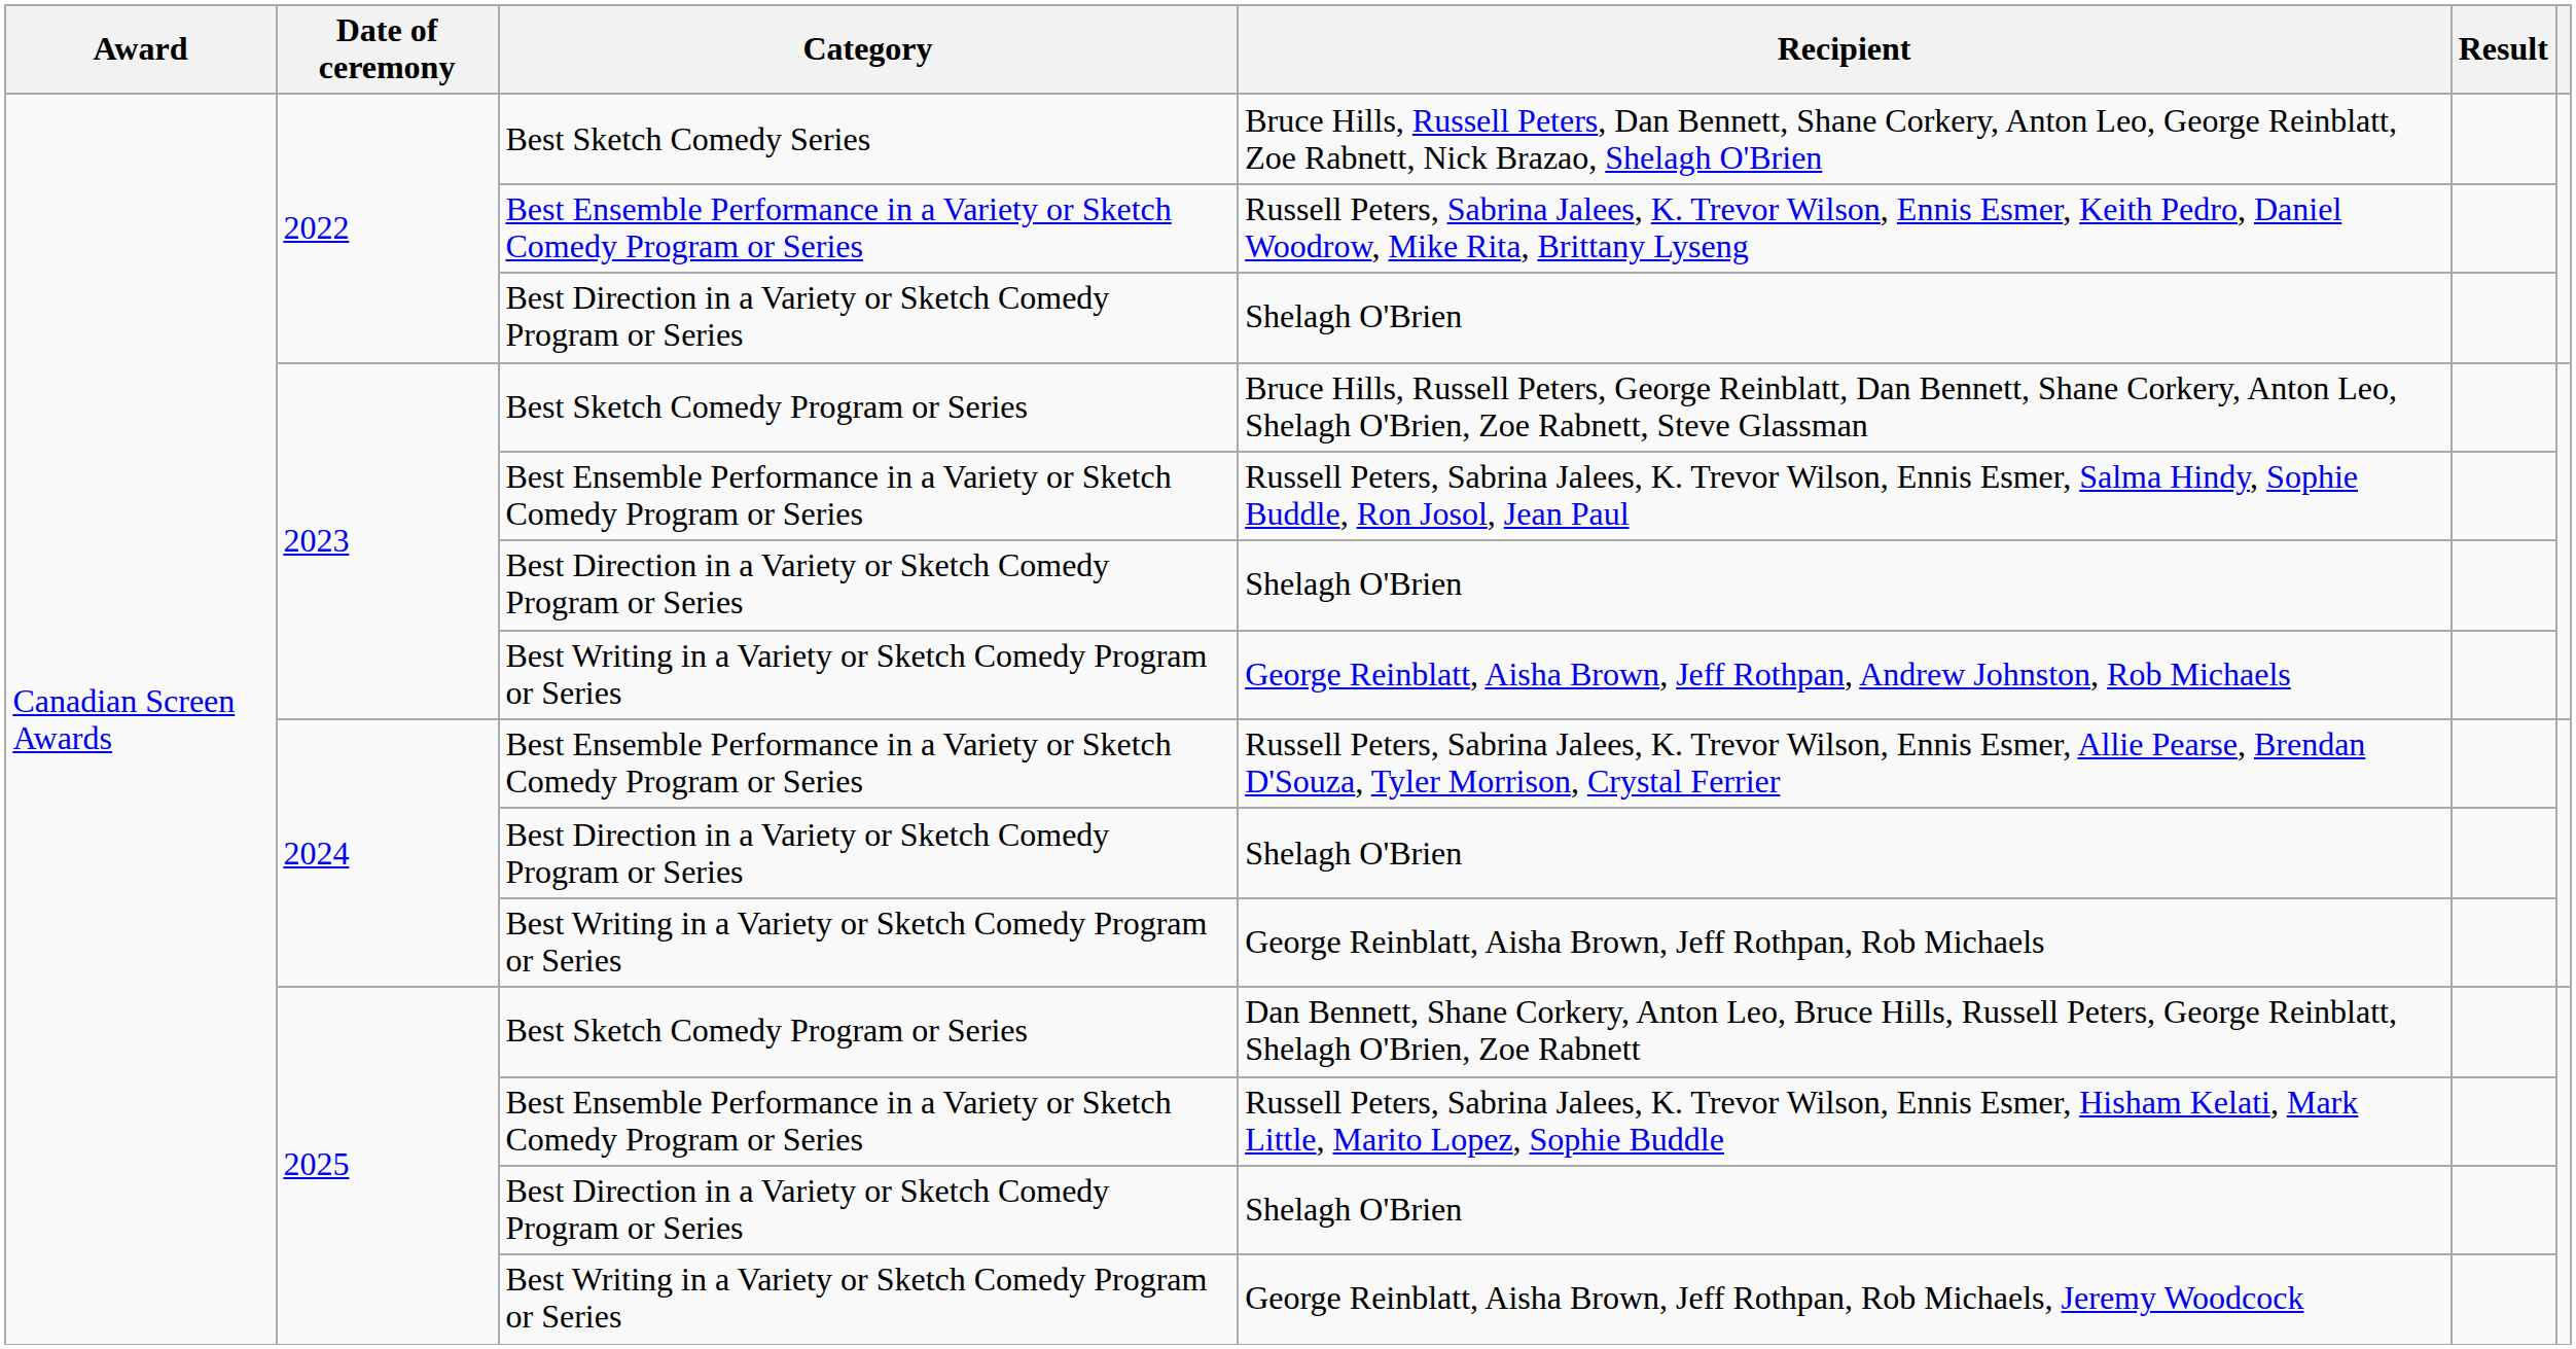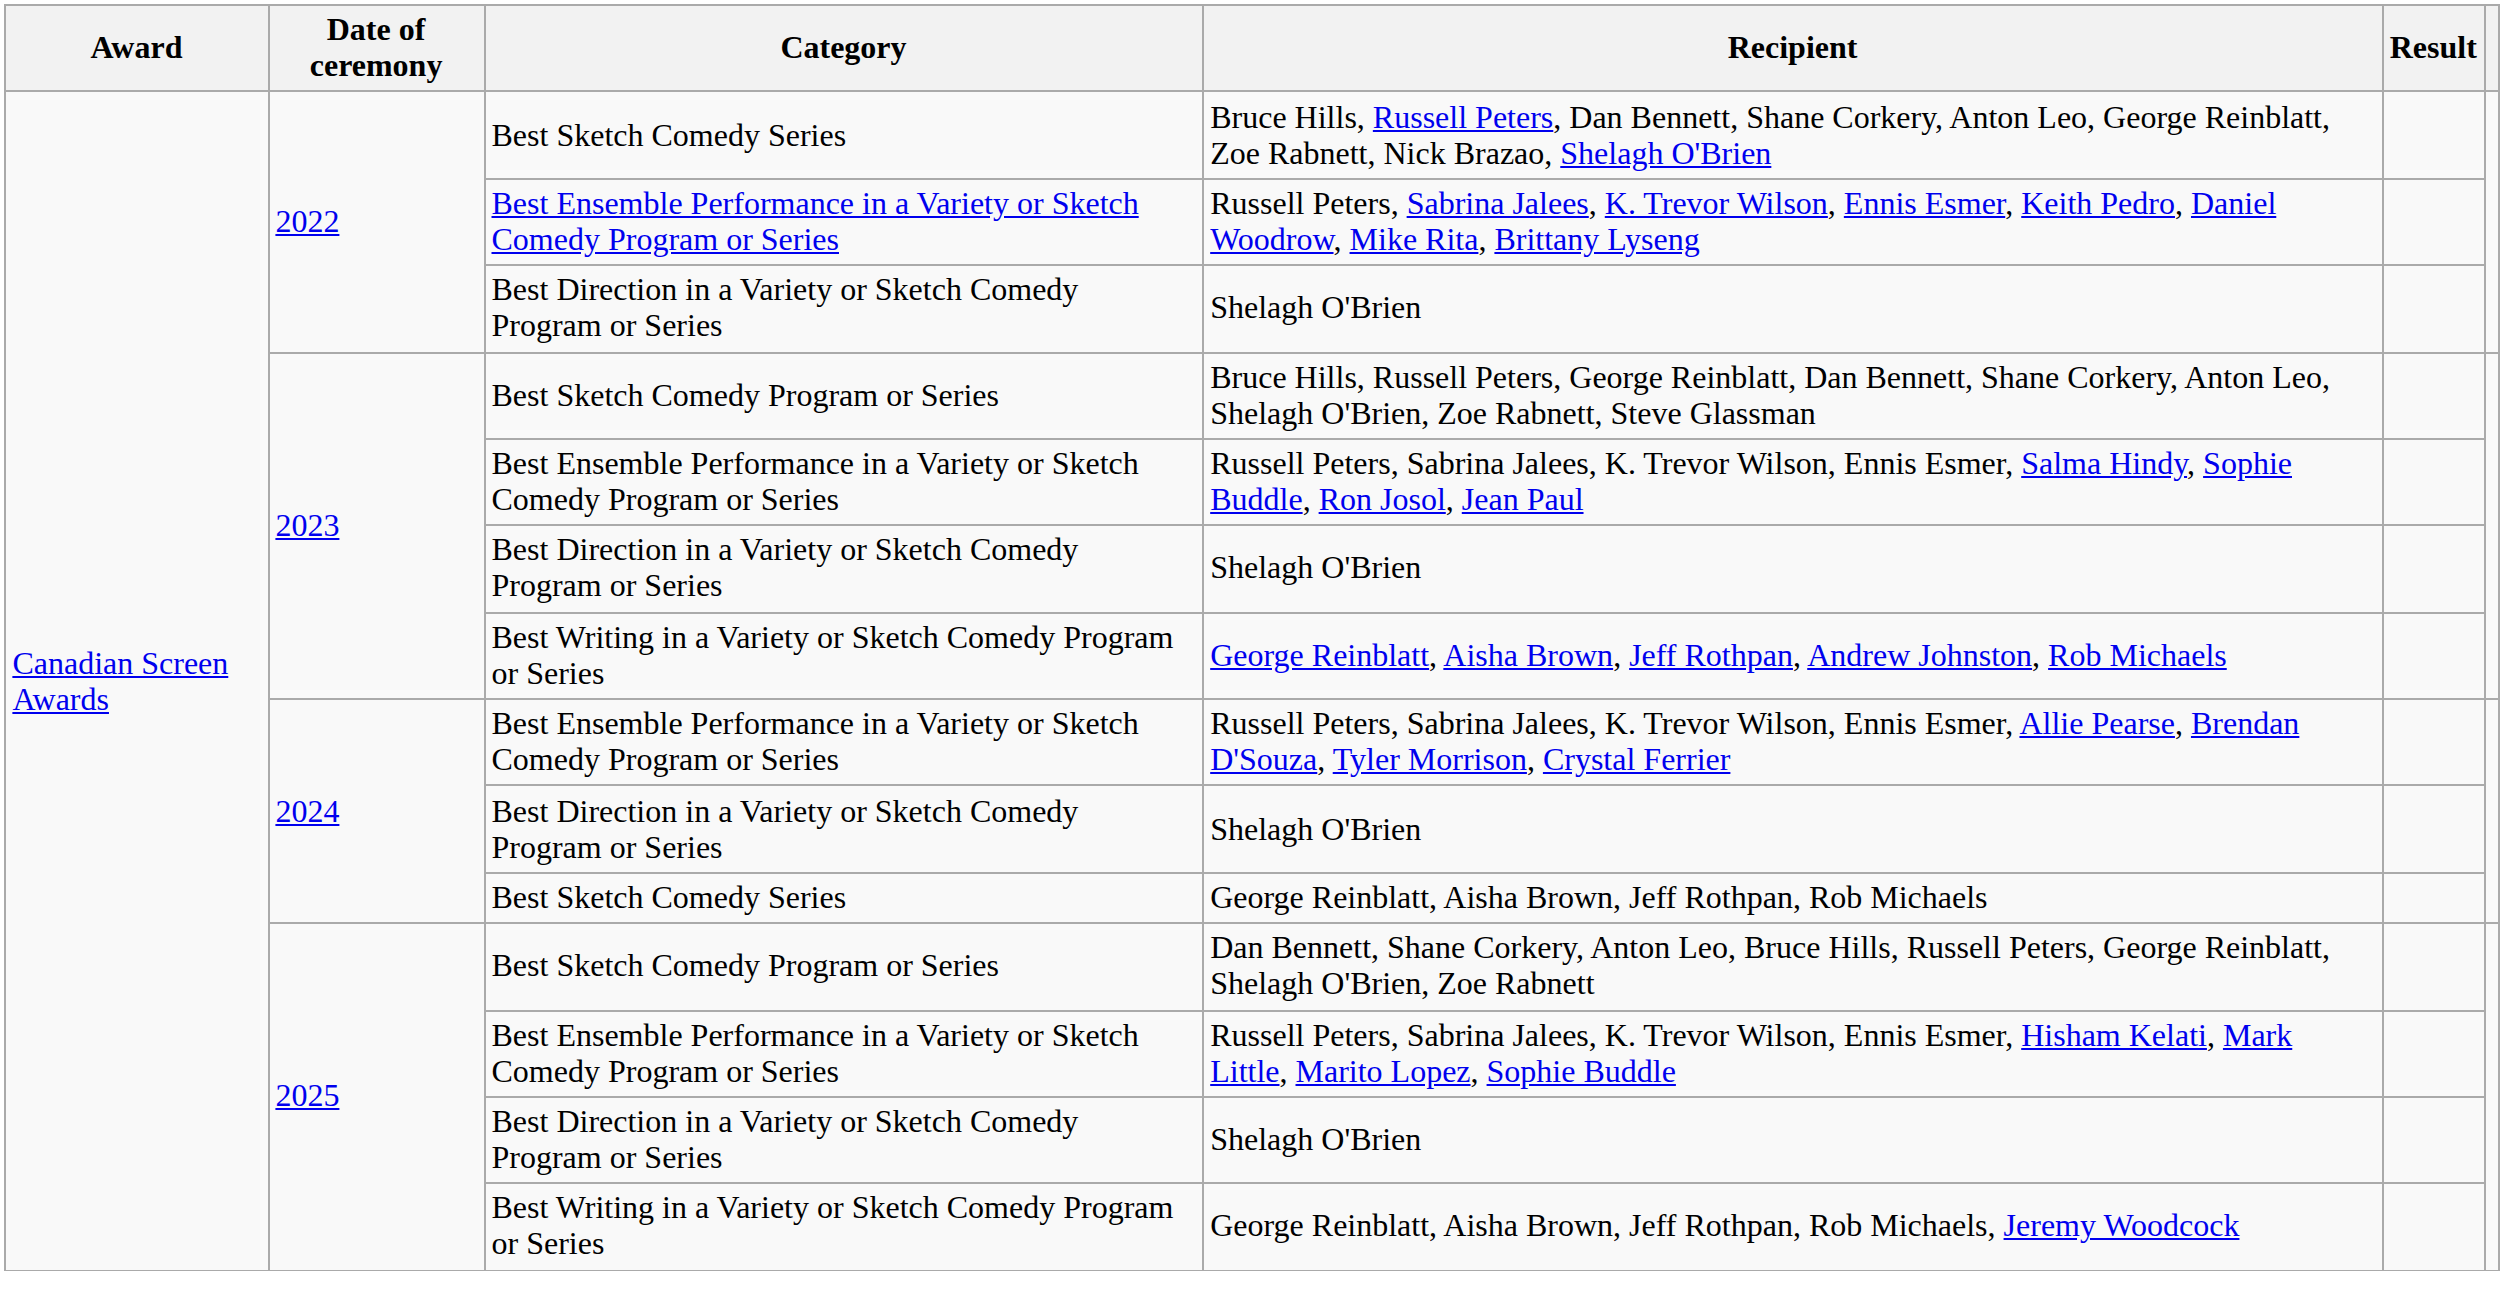 <table class="wikitable sortable plainrowheaders">
 <tr>
 <th scope="col">Award</th>
 <th scope="col">Date of ceremony</th>
 <th scope="col">Category</th>
 <th scope="col">Recipient</th>
 <th scope="col">Result</th>
 <th scope="col" class="unsortable"></th>
 </tr>
 <tr>
 <td rowspan=14><a href='#'>Canadian Screen Awards</a></td>
 <td rowspan=3><a href='#'>2022</a></td>
 <td>Best Sketch Comedy Series</td>
 <td>Bruce Hills, <a href='#'>Russell Peters</a>, Dan Bennett, Shane Corkery, Anton Leo, George Reinblatt, Zoe Rabnett, Nick Brazao, <a href='#'>Shelagh O'Brien</a></td>
 <td></td>
 <td rowspan=3></td>
 </tr>
 <tr>
 <td><a href='#'>Best Ensemble Performance in a Variety or Sketch Comedy Program or Series</a></td>
 <td>Russell Peters, <a href='#'>Sabrina Jalees</a>, <a href='#'>K. Trevor Wilson</a>, <a href='#'>Ennis Esmer</a>, <a href='#'>Keith Pedro</a>, <a href='#'>Daniel Woodrow</a>, <a href='#'>Mike Rita</a>, <a href='#'>Brittany Lyseng</a></td>
 <td></td>
 </tr>
 <tr>
 <td>Best Direction in a Variety or Sketch Comedy Program or Series</td>
 <td>Shelagh O'Brien</td>
 <td></td>
 </tr>
 <tr>
 <td rowspan=4><a href='#'>2023</a></td>
 <td>Best Sketch Comedy Program or Series</td>
 <td>Bruce Hills, Russell Peters, George Reinblatt, Dan Bennett, Shane Corkery, Anton Leo, Shelagh O'Brien, Zoe Rabnett, Steve Glassman</td>
 <td></td>
 <td rowspan=4></td>
 </tr>
 <tr>
 <td>Best Ensemble Performance in a Variety or Sketch Comedy Program or Series</td>
 <td>Russell Peters, Sabrina Jalees, K. Trevor Wilson, Ennis Esmer, <a href='#'>Salma Hindy</a>, <a href='#'>Sophie Buddle</a>, <a href='#'>Ron Josol</a>, <a href='#'>Jean Paul</a></td>
 <td></td>
 </tr>
 <tr>
 <td>Best Direction in a Variety or Sketch Comedy Program or Series</td>
 <td>Shelagh O'Brien</td>
 <td></td>
 </tr>
 <tr>
 <td>Best Writing in a Variety or Sketch Comedy Program or Series</td>
 <td><a href='#'>George Reinblatt</a>, <a href='#'>Aisha Brown</a>, <a href='#'>Jeff Rothpan</a>, <a href='#'>Andrew Johnston</a>, <a href='#'>Rob Michaels</a></td>
 <td></td>
 </tr>
 <tr>
 <td rowspan=3><a href='#'>2024</a></td>
 <td>Best Ensemble Performance in a Variety or Sketch Comedy Program or Series</td>
 <td>Russell Peters, Sabrina Jalees, K. Trevor Wilson, Ennis Esmer, <a href='#'>Allie Pearse</a>, <a href='#'>Brendan D'Souza</a>, <a href='#'>Tyler Morrison</a>, <a href='#'>Crystal Ferrier</a></td>
 <td></td>
 <td rowspan=3></td>
 </tr>
 <tr>
 <td>Best Direction in a Variety or Sketch Comedy Program or Series</td>
 <td>Shelagh O'Brien</td>
 <td></td>
 </tr>
 <tr>
-<td>Best Writing in a Variety or Sketch Comedy Program or Series</td>
+<td>Best Sketch Comedy Series</td>
 <td>George Reinblatt, Aisha Brown, Jeff Rothpan, Rob Michaels</td>
 <td></td>
 </tr>
 <tr>
 <td rowspan=4><a href='#'>2025</a></td>
 <td>Best Sketch Comedy Program or Series</td>
 <td>Dan Bennett, Shane Corkery, Anton Leo, Bruce Hills, Russell Peters, George Reinblatt, Shelagh O'Brien, Zoe Rabnett</td>
 <td></td>
 <td rowspan=4></td>
 </tr>
 <tr>
 <td>Best Ensemble Performance in a Variety or Sketch Comedy Program or Series</td>
 <td>Russell Peters, Sabrina Jalees, K. Trevor Wilson, Ennis Esmer, <a href='#'>Hisham Kelati</a>, <a href='#'>Mark Little</a>, <a href='#'>Marito Lopez</a>, <a href='#'>Sophie Buddle</a></td>
 <td></td>
 </tr>
 <tr>
 <td>Best Direction in a Variety or Sketch Comedy Program or Series</td>
 <td>Shelagh O'Brien</td>
 <td></td>
 </tr>
 <tr>
 <td>Best Writing in a Variety or Sketch Comedy Program or Series</td>
 <td>George Reinblatt, Aisha Brown, Jeff Rothpan, Rob Michaels, <a href='#'>Jeremy Woodcock</a></td>
 <td></td>
 </tr>
 </table>
